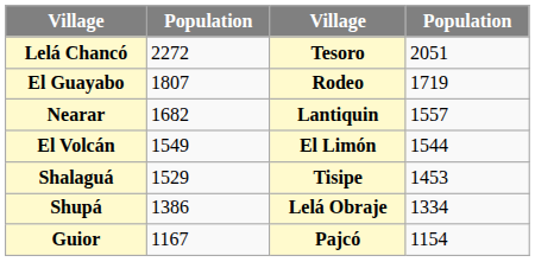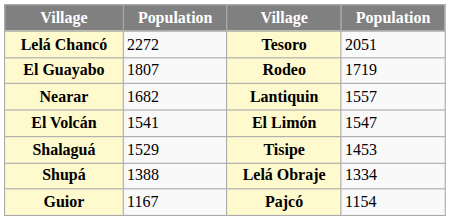 <table class="wikitable mw-collapsible" align=center width=45% style='font-size:0.9em'>
 <tr style=color:white; align=center>
 <th style=background:gray;>Village</th>
 <th style=background:gray;>Population</th>
 <th style=background:gray;>Village</th>
 <th style=background:gray;>Population</th>
 </tr>
 <tr>
 <th style=background:lemonchiffon;>Lelá Chancó</th>
 <td>2272</td>
 <th style=background:lemonchiffon;>Tesoro</th>
 <td>2051</td>
 </tr>
 <tr>
 <th style=background:lemonchiffon;>El Guayabo</th>
 <td>1807</td>
 <th style=background:lemonchiffon;>Rodeo</th>
 <td>1719</td>
 </tr>
 <tr>
 <th style=background:lemonchiffon;>Nearar</th>
 <td>1682</td>
 <th style=background:lemonchiffon;>Lantiquin</th>
 <td>1557</td>
 </tr>
 <tr>
 <th style=background:lemonchiffon;>El Volcán</th>
-<td>1549</td>
+<td>1541</td>
 <th style=background:lemonchiffon;>El Limón</th>
-<td>1544</td>
+<td>1547</td>
 </tr>
 <tr>
 <th style=background:lemonchiffon;>Shalaguá</th>
 <td>1529</td>
 <th style=background:lemonchiffon;>Tisipe</th>
 <td>1453</td>
 </tr>
 <tr>
 <th style=background:lemonchiffon;>Shupá</th>
-<td>1386</td>
+<td>1388</td>
 <th style=background:lemonchiffon;>Lelá Obraje</th>
 <td>1334</td>
 </tr>
 <tr>
 <th style=background:lemonchiffon;>Guior</th>
 <td>1167</td>
 <th style=background:lemonchiffon;>Pajcó</th>
 <td>1154</td>
 </tr>
 </table>
